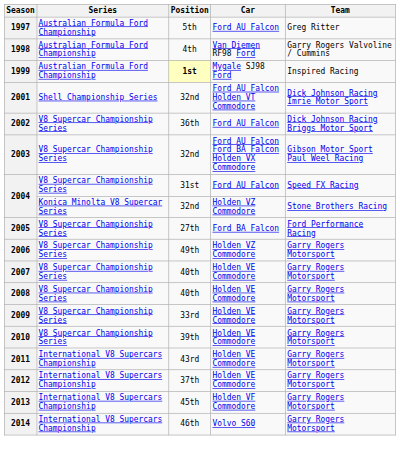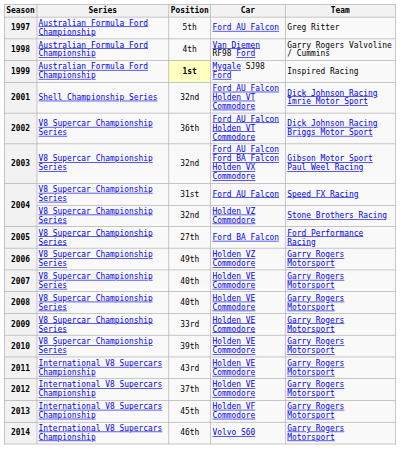 <table class="wikitable" style="font-size: 95%;">
 <tr>
 <th>Season</th>
 <th>Series</th>
 <th>Position</th>
 <th>Car</th>
 <th>Team</th>
 </tr>
 <tr>
 <th>1997</th>
 <td><a href='#'>Australian Formula Ford Championship</a></td>
 <td align="center">5th</td>
 <td><a href='#'>Ford AU Falcon</a></td>
 <td>Greg Ritter</td>
 </tr>
 <tr>
 <th>1998</th>
 <td><a href='#'>Australian Formula Ford Championship</a></td>
 <td align="center">4th</td>
 <td><a href='#'>Van Diemen</a> RF98 <a href='#'>Ford</a></td>
 <td>Garry Rogers Valvoline / Cummins</td>
 </tr>
 <tr>
 <th>1999</th>
 <td><a href='#'>Australian Formula Ford Championship</a></td>
 <td align="center" style="background:#ffffbf;"><strong>1st</strong></td>
 <td><a href='#'>Mygale</a> SJ98 <a href='#'>Ford</a></td>
 <td>Inspired Racing</td>
 </tr>
 <tr>
 <th>2001</th>
 <td><a href='#'>Shell Championship Series</a></td>
 <td align="center">32nd</td>
 <td><a href='#'>Ford AU Falcon</a><br><a href='#'>Holden VT Commodore</a></td>
 <td><a href='#'>Dick Johnson Racing</a><br><a href='#'>Imrie Motor Sport</a></td>
 </tr>
 <tr>
 <th>2002</th>
 <td><a href='#'>V8 Supercar Championship Series</a></td>
 <td align="center">36th</td>
-<td><a href='#'>Ford AU Falcon</a></td>
+<td><a href='#'>Ford AU Falcon</a><br><a href='#'>Holden VT Commodore</a></td>
 <td><a href='#'>Dick Johnson Racing</a><br><a href='#'>Briggs Motor Sport</a></td>
 </tr>
 <tr>
 <th>2003</th>
 <td><a href='#'>V8 Supercar Championship Series</a></td>
 <td align="center">32nd</td>
 <td><a href='#'>Ford AU Falcon</a><br> <a href='#'>Ford BA Falcon</a><br><a href='#'>Holden VX Commodore</a></td>
 <td><a href='#'>Gibson Motor Sport</a><br> <a href='#'>Paul Weel Racing</a></td>
 </tr>
 <tr>
 <th rowspan=2>2004</th>
 <td><a href='#'>V8 Supercar Championship Series</a></td>
 <td align="center">31st</td>
 <td><a href='#'>Ford AU Falcon</a></td>
 <td><a href='#'>Speed FX Racing</a></td>
 </tr>
 <tr>
-<td><a href='#'>Konica Minolta V8 Supercar Series</a></td>
+<td><a href='#'>V8 Supercar Championship Series</a></td>
 <td align="center">32nd</td>
 <td><a href='#'>Holden VZ Commodore</a></td>
 <td><a href='#'>Stone Brothers Racing</a></td>
 </tr>
 <tr>
 <th>2005</th>
 <td><a href='#'>V8 Supercar Championship Series</a></td>
 <td align="center">27th</td>
 <td><a href='#'>Ford BA Falcon</a></td>
 <td><a href='#'>Ford Performance Racing</a></td>
 </tr>
 <tr>
 <th>2006</th>
 <td><a href='#'>V8 Supercar Championship Series</a></td>
 <td align="center">49th</td>
 <td><a href='#'>Holden VZ Commodore</a></td>
 <td><a href='#'>Garry Rogers Motorsport</a></td>
 </tr>
 <tr>
 <th>2007</th>
 <td><a href='#'>V8 Supercar Championship Series</a></td>
 <td align="center">40th</td>
 <td><a href='#'>Holden VE Commodore</a></td>
 <td><a href='#'>Garry Rogers Motorsport</a></td>
 </tr>
 <tr>
 <th>2008</th>
 <td><a href='#'>V8 Supercar Championship Series</a></td>
 <td align="center">40th</td>
 <td><a href='#'>Holden VE Commodore</a></td>
 <td><a href='#'>Garry Rogers Motorsport</a></td>
 </tr>
 <tr>
 <th>2009</th>
 <td><a href='#'>V8 Supercar Championship Series</a></td>
 <td align="center">33rd</td>
 <td><a href='#'>Holden VE Commodore</a></td>
 <td><a href='#'>Garry Rogers Motorsport</a></td>
 </tr>
 <tr>
 <th>2010</th>
 <td><a href='#'>V8 Supercar Championship Series</a></td>
 <td align="center">39th</td>
 <td><a href='#'>Holden VE Commodore</a></td>
 <td><a href='#'>Garry Rogers Motorsport</a></td>
 </tr>
 <tr>
 <th>2011</th>
 <td><a href='#'>International V8 Supercars Championship</a></td>
 <td align="center">43rd</td>
 <td><a href='#'>Holden VE Commodore</a></td>
 <td><a href='#'>Garry Rogers Motorsport</a></td>
 </tr>
 <tr>
 <th>2012</th>
 <td><a href='#'>International V8 Supercars Championship</a></td>
 <td align="center">37th</td>
 <td><a href='#'>Holden VE Commodore</a></td>
 <td><a href='#'>Garry Rogers Motorsport</a></td>
 </tr>
 <tr>
 <th>2013</th>
 <td><a href='#'>International V8 Supercars Championship</a></td>
 <td align="center">45th</td>
 <td><a href='#'>Holden VF Commodore</a></td>
 <td><a href='#'>Garry Rogers Motorsport</a></td>
 </tr>
 <tr>
 <th>2014</th>
 <td><a href='#'>International V8 Supercars Championship</a></td>
 <td align="center">46th</td>
 <td><a href='#'>Volvo S60</a></td>
 <td><a href='#'>Garry Rogers Motorsport</a></td>
 </tr>
 </table>
